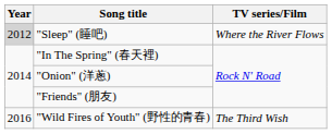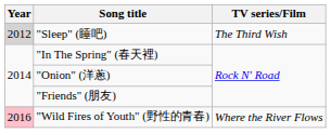 <table class="wikitable sortable">
 <tr>
 <th>Year</th>
 <th>Song title</th>
 <th>TV series/Film</th>
 </tr>
 <tr>
 <td style="background: lightgrey;">2012</td>
 <td>"Sleep" (睡吧)</td>
-<td><em>Where the River Flows</em></td>
+<td><em>The Third Wish</em></td>
 </tr>
 <tr>
 <td rowspan=3>2014</td>
 <td>"In The Spring" (春天裡)</td>
 <td rowspan=3><em><a href='#'>Rock N' Road</a></em></td>
 </tr>
 <tr>
 <td>"Onion" (洋蔥)</td>
 </tr>
 <tr>
 <td>"Friends" (朋友)</td>
 </tr>
 <tr>
-<td>2016</td>
+<td style="background: pink;">2016</td>
 <td>"Wild Fires of Youth" (野性的青春)</td>
-<td><em>The Third Wish</em></td>
+<td><em>Where the River Flows</em></td>
 </tr>
 </table>
